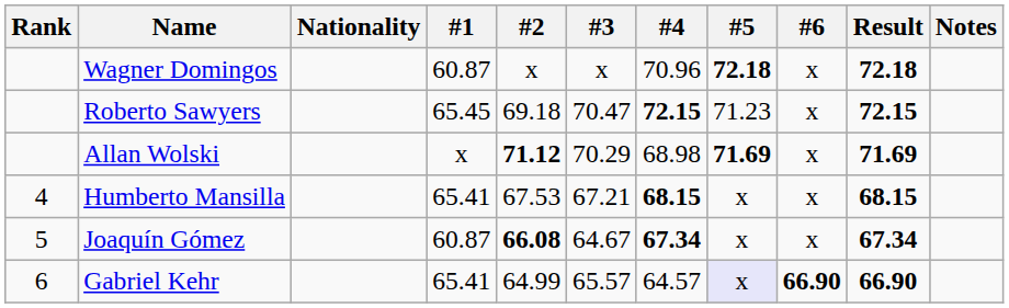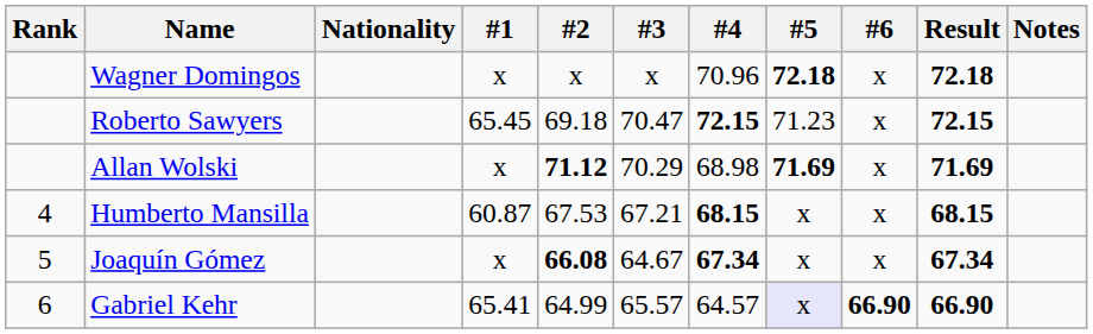 <table class="wikitable sortable" style="text-align:center;font-size:95%">
 <tr>
 <th>Rank</th>
 <th>Name</th>
 <th>Nationality</th>
 <th>#1</th>
 <th>#2</th>
 <th>#3</th>
 <th>#4</th>
 <th>#5</th>
 <th>#6</th>
 <th>Result</th>
 <th>Notes</th>
 </tr>
 <tr>
 <td></td>
 <td align=left><a href='#'>Wagner Domingos</a></td>
 <td align=left></td>
-<td>60.87</td>
+<td>x</td>
 <td>x</td>
 <td>x</td>
 <td>70.96</td>
 <td><strong>72.18</strong></td>
 <td>x</td>
 <td><strong>72.18</strong></td>
 <td></td>
 </tr>
 <tr>
 <td></td>
 <td align=left><a href='#'>Roberto Sawyers</a></td>
 <td align=left></td>
 <td>65.45</td>
 <td>69.18</td>
 <td>70.47</td>
 <td><strong>72.15</strong></td>
 <td>71.23</td>
 <td>x</td>
 <td><strong>72.15</strong></td>
 <td></td>
 </tr>
 <tr>
 <td></td>
 <td align=left><a href='#'>Allan Wolski</a></td>
 <td align=left></td>
 <td>x</td>
 <td><strong>71.12</strong></td>
 <td>70.29</td>
 <td>68.98</td>
 <td><strong>71.69</strong></td>
 <td>x</td>
 <td><strong>71.69</strong></td>
 <td></td>
 </tr>
 <tr>
 <td>4</td>
 <td align=left><a href='#'>Humberto Mansilla</a></td>
 <td align=left></td>
-<td>65.41</td>
+<td>60.87</td>
 <td>67.53</td>
 <td>67.21</td>
 <td><strong>68.15</strong></td>
 <td>x</td>
 <td>x</td>
 <td><strong>68.15</strong></td>
 <td></td>
 </tr>
 <tr>
 <td>5</td>
 <td align=left><a href='#'>Joaquín Gómez</a></td>
 <td align=left></td>
-<td>60.87</td>
+<td>x</td>
 <td><strong>66.08</strong></td>
 <td>64.67</td>
 <td><strong>67.34</strong></td>
 <td>x</td>
 <td>x</td>
 <td><strong>67.34</strong></td>
 <td></td>
 </tr>
 <tr>
 <td>6</td>
 <td align=left><a href='#'>Gabriel Kehr</a></td>
 <td align=left></td>
 <td>65.41</td>
 <td>64.99</td>
 <td>65.57</td>
 <td>64.57</td>
 <td style="background: lavender;">x</td>
 <td><strong>66.90</strong></td>
 <td><strong>66.90</strong></td>
 <td></td>
 </tr>
 </table>
